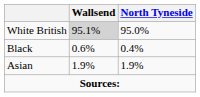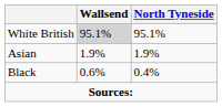 <table class="wikitable">
 <tr>
 <th> </th>
 <th>Wallsend</th>
 <th><a href='#'>North Tyneside</a></th>
 </tr>
 <tr>
 <td>White British</td>
 <td style="background: lightgrey;">95.1%</td>
-<td>95.0%</td>
+<td>95.1%</td>
+</tr>
+<tr>
+<td>Asian</td>
+<td>1.9%</td>
+<td>1.9%</td>
 </tr>
 <tr>
 <td>Black</td>
 <td>0.6%</td>
 <td>0.4%</td>
 </tr>
 <tr>
-<td>Asian</td>
-<td>1.9%</td>
-<td>1.9%</td>
-</tr>
-<tr>
 <td colspan="3" style="text-align: center;"><strong>Sources:</strong></td>
 </tr>
 </table>
